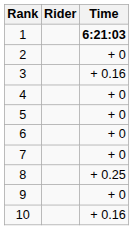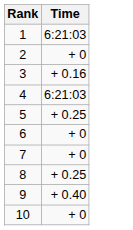 <table class="wikitable">
 <tr>
 <th scope="col">Rank</th>
-<th scope="col">Rider</th>
 <th scope="col">Time</th>
 </tr>
 <tr>
 <td style="text-align:center;">1</td>
-<td></td>
-<td style="text-align:right;"><strong>6:21:03</strong></td>
+<td style="text-align:right;">6:21:03</td>
 </tr>
 <tr>
 <td style="text-align:center;">2</td>
-<td></td>
 <td style="text-align:right;">+ 0</td>
 </tr>
 <tr>
 <td style="text-align:center;">3</td>
-<td></td>
 <td style="text-align:right;">+ 0.16</td>
 </tr>
 <tr>
 <td style="text-align:center;">4</td>
-<td></td>
-<td style="text-align:right;">+ 0</td>
+<td style="text-align:right;">6:21:03</td>
 </tr>
 <tr>
 <td style="text-align:center;">5</td>
-<td></td>
-<td style="text-align:right;">+ 0</td>
+<td style="text-align:right;">+ 0.25</td>
 </tr>
 <tr>
 <td style="text-align:center;">6</td>
-<td></td>
 <td style="text-align:right;">+ 0</td>
 </tr>
 <tr>
 <td style="text-align:center;">7</td>
-<td></td>
 <td style="text-align:right;">+ 0</td>
 </tr>
 <tr>
 <td style="text-align:center;">8</td>
-<td></td>
 <td style="text-align:right;">+ 0.25</td>
 </tr>
 <tr>
 <td style="text-align:center;">9</td>
-<td></td>
-<td style="text-align:right;">+ 0</td>
+<td style="text-align:right;">+ 0.40</td>
 </tr>
 <tr>
 <td style="text-align:center;">10</td>
-<td></td>
-<td style="text-align:right;">+ 0.16</td>
+<td style="text-align:right;">+ 0</td>
 </tr>
 </table>
